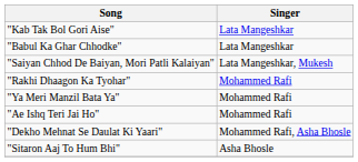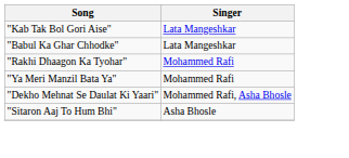 <table class="wikitable">
 <tr>
 <th>Song</th>
 <th>Singer</th>
 </tr>
 <tr>
 <td>"Kab Tak Bol Gori Aise"</td>
 <td><a href='#'>Lata Mangeshkar</a></td>
 </tr>
 <tr>
 <td>"Babul Ka Ghar Chhodke"</td>
 <td>Lata Mangeshkar</td>
 </tr>
 <tr>
-<td>"Saiyan Chhod De Baiyan, Mori Patli Kalaiyan"</td>
-<td>Lata Mangeshkar, <a href='#'>Mukesh</a></td>
-</tr>
-<tr>
 <td>"Rakhi Dhaagon Ka Tyohar"</td>
 <td><a href='#'>Mohammed Rafi</a></td>
 </tr>
 <tr>
 <td>"Ya Meri Manzil Bata Ya"</td>
-<td>Mohammed Rafi</td>
-</tr>
-<tr>
-<td>"Ae Ishq Teri Jai Ho"</td>
 <td>Mohammed Rafi</td>
 </tr>
 <tr>
 <td>"Dekho Mehnat Se Daulat Ki Yaari"</td>
 <td>Mohammed Rafi, <a href='#'>Asha Bhosle</a></td>
 </tr>
 <tr>
 <td>"Sitaron Aaj To Hum Bhi"</td>
 <td>Asha Bhosle</td>
 </tr>
 <tr>
 </tr>
 </table>
